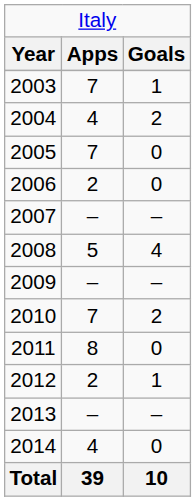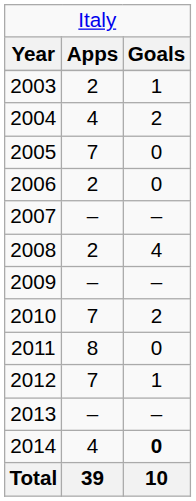 <table class="wikitable" style="text-align:center">
 <tr>
 <td colspan=3><a href='#'>Italy</a></td>
 </tr>
 <tr>
 <th>Year</th>
 <th>Apps</th>
 <th>Goals</th>
 </tr>
 <tr>
 </tr>
 <tr>
 <td>2003</td>
-<td>7</td>
+<td>2</td>
 <td>1</td>
 </tr>
 <tr>
 <td>2004</td>
 <td>4</td>
 <td>2</td>
 </tr>
 <tr>
 <td>2005</td>
 <td>7</td>
 <td>0</td>
 </tr>
 <tr>
 <td>2006</td>
 <td>2</td>
 <td>0</td>
 </tr>
 <tr>
 <td>2007</td>
 <td>–</td>
 <td>–</td>
 </tr>
 <tr>
 <td>2008</td>
-<td>5</td>
+<td>2</td>
 <td>4</td>
 </tr>
 <tr>
 <td>2009</td>
 <td>–</td>
 <td>–</td>
 </tr>
 <tr>
 <td>2010</td>
 <td>7</td>
 <td>2</td>
 </tr>
 <tr>
 <td>2011</td>
 <td>8</td>
 <td>0</td>
 </tr>
 <tr>
 <td>2012</td>
-<td>2</td>
+<td>7</td>
 <td>1</td>
 </tr>
 <tr>
 <td>2013</td>
 <td>–</td>
 <td>–</td>
 </tr>
 <tr>
 <td>2014</td>
 <td>4</td>
-<td>0</td>
+<td><strong>0</strong></td>
 </tr>
 <tr>
 <th>Total</th>
 <th>39</th>
 <th>10</th>
 </tr>
 </table>
